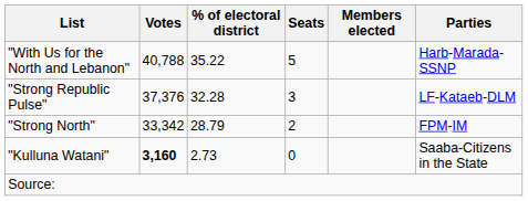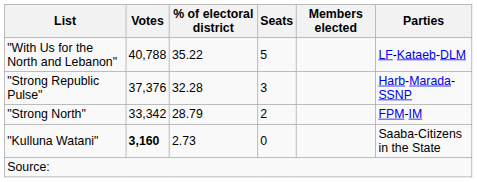 <table class="wikitable sortable" style=text-align:left>
 <tr>
 <th>List</th>
 <th>Votes</th>
 <th>% of electoral district</th>
 <th>Seats</th>
 <th>Members elected</th>
 <th>Parties</th>
 </tr>
 <tr>
 <td>"With Us for the North and Lebanon"</td>
 <td>40,788</td>
 <td>35.22</td>
 <td>5</td>
 <td></td>
-<td><a href='#'>Harb</a>-<a href='#'>Marada</a>-<a href='#'>SSNP</a></td>
+<td><a href='#'>LF</a>-<a href='#'>Kataeb</a>-<a href='#'>DLM</a></td>
 </tr>
 <tr>
 <td>"Strong Republic Pulse"</td>
 <td>37,376</td>
 <td>32.28</td>
 <td>3</td>
 <td></td>
-<td><a href='#'>LF</a>-<a href='#'>Kataeb</a>-<a href='#'>DLM</a></td>
+<td><a href='#'>Harb</a>-<a href='#'>Marada</a>-<a href='#'>SSNP</a></td>
 </tr>
 <tr>
 <td>"Strong North"</td>
 <td>33,342</td>
 <td>28.79</td>
 <td>2</td>
 <td></td>
 <td><a href='#'>FPM</a>-<a href='#'>IM</a></td>
 </tr>
 <tr>
 <td>"Kulluna Watani"</td>
 <td><strong>3,160</strong></td>
 <td>2.73</td>
 <td>0</td>
 <td></td>
 <td>Saaba-Citizens in the State</td>
 </tr>
 <tr>
 <td colspan=6 align=left>Source:</td>
 </tr>
 </table>
